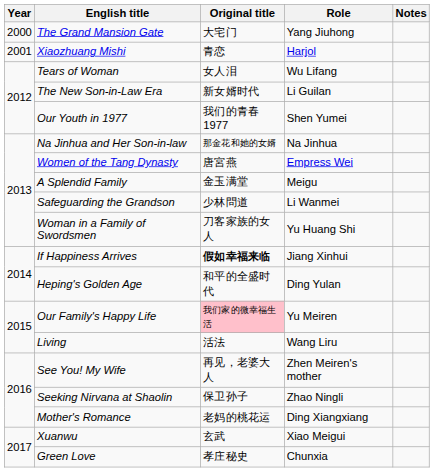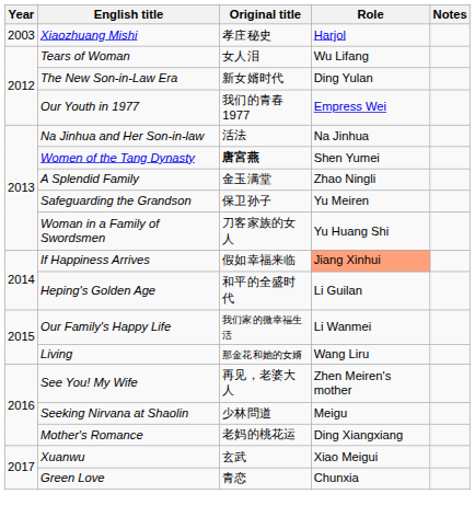 <table class="wikitable sortable">
 <tr>
 <th>Year</th>
 <th>English title</th>
 <th>Original title</th>
 <th>Role</th>
 <th class="unsortable">Notes</th>
 </tr>
 <tr>
-<td rowspan=1>2000</td>
-<td><em><a href='#'>The Grand Mansion Gate</a></em></td>
-<td>大宅门</td>
-<td>Yang Jiuhong</td>
-<td></td>
-</tr>
-<tr>
-<td>2001</td>
+<td>2003</td>
 <td><em><a href='#'>Xiaozhuang Mishi</a></em></td>
-<td>青恋</td>
+<td>孝庄秘史</td>
 <td><a href='#'>Harjol</a></td>
 <td></td>
 </tr>
 <tr>
 <td rowspan=3>2012</td>
 <td><em>Tears of Woman</em></td>
 <td>女人泪</td>
 <td>Wu Lifang</td>
 <td></td>
 </tr>
 <tr>
 <td><em>The New Son-in-Law Era</em></td>
 <td>新女婿时代</td>
-<td>Li Guilan</td>
+<td>Ding Yulan</td>
 <td></td>
 </tr>
 <tr>
 <td><em>Our Youth in 1977</em></td>
 <td>我们的青春1977</td>
-<td>Shen Yumei</td>
+<td><a href='#'>Empress Wei</a></td>
 <td></td>
 </tr>
 <tr>
 <td rowspan=5>2013</td>
 <td><em>Na Jinhua and Her Son-in-law</em></td>
-<td><small>那金花和她的女婿</small></td>
+<td>活法</td>
 <td>Na Jinhua</td>
 <td></td>
 </tr>
 <tr>
 <td><em><a href='#'>Women of the Tang Dynasty</a></em></td>
-<td>唐宮燕</td>
-<td><a href='#'>Empress Wei</a></td>
+<td><strong>唐宮燕</strong></td>
+<td>Shen Yumei</td>
 <td></td>
 </tr>
 <tr>
 <td><em>A Splendid Family</em></td>
 <td>金玉满堂</td>
-<td>Meigu</td>
+<td>Zhao Ningli</td>
 <td></td>
 </tr>
 <tr>
 <td><em>Safeguarding the Grandson</em></td>
-<td>少林問道</td>
-<td>Li Wanmei</td>
+<td>保卫孙子</td>
+<td>Yu Meiren</td>
 <td></td>
 </tr>
 <tr>
 <td><em>Woman in a Family of Swordsmen</em></td>
 <td>刀客家族的女人</td>
 <td>Yu Huang Shi</td>
 <td></td>
 </tr>
 <tr>
 <td rowspan=2>2014</td>
 <td><em>If Happiness Arrives</em></td>
-<td><strong>假如幸福来临</strong></td>
-<td>Jiang Xinhui</td>
+<td>假如幸福来临</td>
+<td style="background: lightsalmon;">Jiang Xinhui</td>
 <td></td>
 </tr>
 <tr>
 <td><em>Heping's Golden Age</em></td>
 <td>和平的全盛时代</td>
-<td>Ding Yulan</td>
+<td>Li Guilan</td>
 <td></td>
 </tr>
 <tr>
 <td rowspan=2>2015</td>
 <td><em>Our Family's Happy Life</em></td>
-<td style="background: pink;"><small>我们家的微幸福生活</small></td>
-<td>Yu Meiren</td>
+<td><small>我们家的微幸福生活</small></td>
+<td>Li Wanmei</td>
 <td></td>
 </tr>
 <tr>
 <td><em>Living</em></td>
-<td>活法</td>
+<td><small>那金花和她的女婿</small></td>
 <td>Wang Liru</td>
 <td></td>
 </tr>
 <tr>
 <td rowspan=3>2016</td>
 <td><em>See You! My Wife</em></td>
 <td>再见，老婆大人</td>
 <td>Zhen Meiren's mother</td>
 <td></td>
 </tr>
 <tr>
 <td><em>Seeking Nirvana at Shaolin</em></td>
-<td>保卫孙子</td>
-<td>Zhao Ningli</td>
+<td>少林問道</td>
+<td>Meigu</td>
 <td></td>
 </tr>
 <tr>
 <td><em>Mother's Romance</em></td>
 <td>老妈的桃花运</td>
 <td>Ding Xiangxiang</td>
 <td></td>
 </tr>
 <tr>
 <td rowspan=2>2017</td>
 <td><em>Xuanwu</em></td>
 <td>玄武</td>
 <td>Xiao Meigui</td>
 <td></td>
 </tr>
 <tr>
 <td><em>Green Love</em></td>
-<td>孝庄秘史</td>
+<td>青恋</td>
 <td>Chunxia</td>
 <td></td>
 </tr>
 </table>
